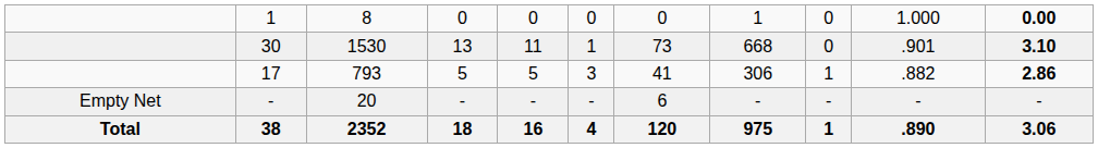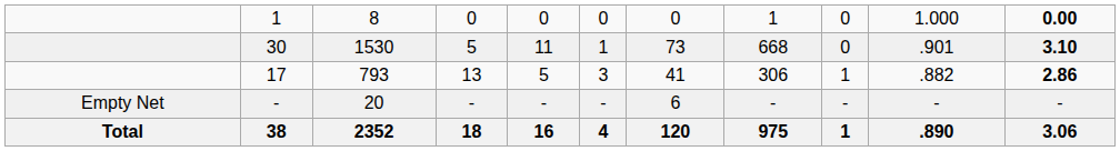 <table class="wikitable sortable" width ="1000">
 <tr align="center">
 </tr>
 <tr align="center" bgcolor="">
 <td></td>
 <td>1</td>
 <td>8</td>
 <td>0</td>
 <td>0</td>
 <td>0</td>
 <td>0</td>
 <td>1</td>
 <td>0</td>
 <td>1.000</td>
 <td><strong>0.00</strong></td>
 </tr>
 <tr align="center" bgcolor="f0f0f0">
 <td></td>
 <td>30</td>
 <td>1530</td>
-<td>13</td>
+<td>5</td>
 <td>11</td>
 <td>1</td>
 <td>73</td>
 <td>668</td>
 <td>0</td>
 <td>.901</td>
 <td><strong>3.10</strong></td>
 </tr>
 <tr align="center" bgcolor="">
 <td></td>
 <td>17</td>
 <td>793</td>
-<td>5</td>
+<td>13</td>
 <td>5</td>
 <td>3</td>
 <td>41</td>
 <td>306</td>
 <td>1</td>
 <td>.882</td>
 <td><strong>2.86</strong></td>
 </tr>
 <tr align="center" bgcolor="f0f0f0">
 <td>Empty Net</td>
 <td>-</td>
 <td>20</td>
 <td>-</td>
 <td>-</td>
 <td>-</td>
 <td>6</td>
 <td>-</td>
 <td>-</td>
 <td>-</td>
 <td>-</td>
 </tr>
 <tr>
 <th>Total</th>
 <th>38</th>
 <th>2352</th>
 <th>18</th>
 <th>16</th>
 <th>4</th>
 <th>120</th>
 <th>975</th>
 <th>1</th>
 <th>.890</th>
 <th>3.06</th>
 </tr>
 </table>
